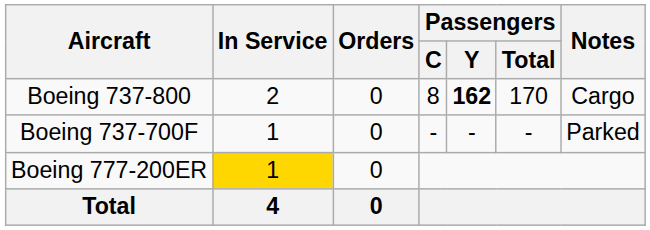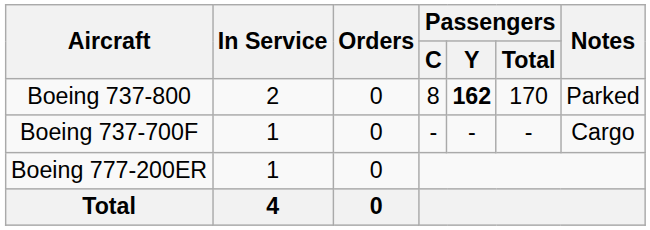 <table class="wikitable sortable mw-collapsible" style="margin:1em auto; border-collapse:collapse;text-align:center">
 <tr>
 <th rowspan="2">Aircraft</th>
 <th rowspan="2">In Service</th>
 <th rowspan="2">Orders</th>
 <th colspan="3">Passengers</th>
 <th rowspan="2">Notes</th>
 </tr>
 <tr>
 <th><abbr>C</abbr></th>
 <th><abbr>Y</abbr></th>
 <th>Total</th>
 </tr>
 <tr>
 <td>Boeing 737-800</td>
 <td>2</td>
 <td>0</td>
 <td>8</td>
 <td><strong>162</strong></td>
 <td>170</td>
-<td>Cargo</td>
+<td>Parked</td>
 </tr>
 <tr>
 <td>Boeing 737-700F</td>
 <td>1</td>
 <td>0</td>
 <td>-</td>
 <td>-</td>
 <td>-</td>
-<td>Parked</td>
+<td>Cargo</td>
 </tr>
 <tr>
 <td>Boeing 777-200ER</td>
-<td style="background: gold;">1</td>
+<td>1</td>
 <td>0</td>
 </tr>
 <tr>
 <th>Total</th>
 <th>4</th>
 <th>0</th>
 <th colspan="4"></th>
 </tr>
 </table>
